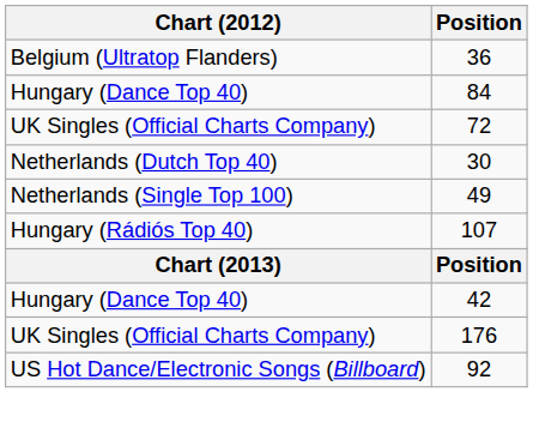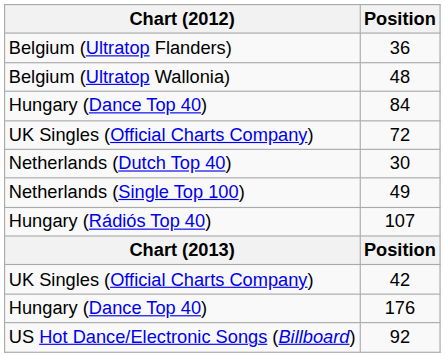 <table class="wikitable sortable">
 <tr>
 <th scope="col">Chart (2012)</th>
 <th scope="col">Position</th>
 </tr>
 <tr>
 <td>Belgium (<a href='#'>Ultratop</a> Flanders)</td>
 <td style="text-align:center;">36</td>
+</tr>
+<tr>
+<td>Belgium (<a href='#'>Ultratop</a> Wallonia)</td>
+<td style="text-align:center;">48</td>
 </tr>
 <tr>
 <td>Hungary (<a href='#'>Dance Top 40</a>)</td>
 <td style="text-align:center;">84</td>
 </tr>
 <tr>
 <td>UK Singles (<a href='#'>Official Charts Company</a>)</td>
 <td style="text-align:center;">72</td>
 </tr>
 <tr>
 <td>Netherlands (<a href='#'>Dutch Top 40</a>)</td>
 <td style="text-align:center;">30</td>
 </tr>
 <tr>
 <td>Netherlands (<a href='#'>Single Top 100</a>)</td>
 <td style="text-align:center;">49</td>
 </tr>
 <tr>
 <td>Hungary (<a href='#'>Rádiós Top 40</a>)</td>
 <td style="text-align:center;">107</td>
 </tr>
 <tr>
 <th scope="col">Chart (2013)</th>
 <th scope="col">Position</th>
 </tr>
 <tr>
-<td>Hungary (<a href='#'>Dance Top 40</a>)</td>
+<td>UK Singles (<a href='#'>Official Charts Company</a>)</td>
 <td style="text-align:center;">42</td>
 </tr>
 <tr>
-<td>UK Singles (<a href='#'>Official Charts Company</a>)</td>
+<td>Hungary (<a href='#'>Dance Top 40</a>)</td>
 <td style="text-align:center;">176</td>
 </tr>
 <tr>
 <td>US <a href='#'>Hot Dance/Electronic Songs</a> (<em><a href='#'>Billboard</a></em>)</td>
 <td style="text-align:center;">92</td>
 </tr>
 </table>
